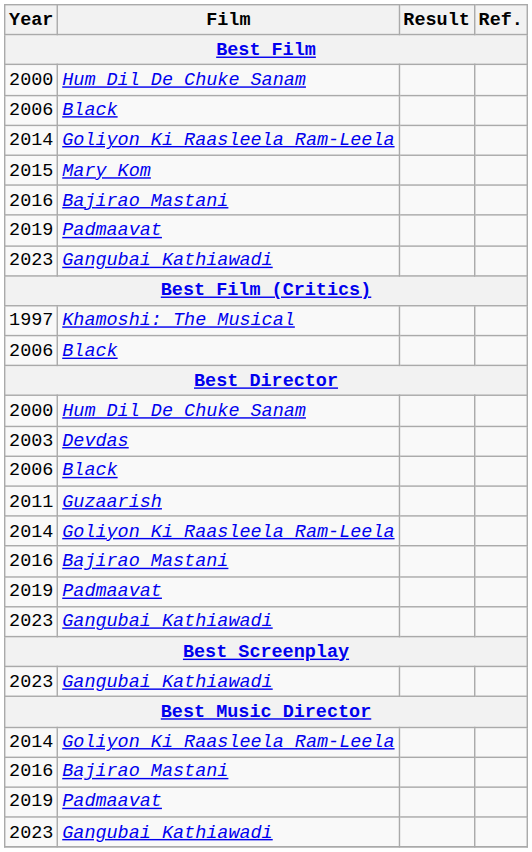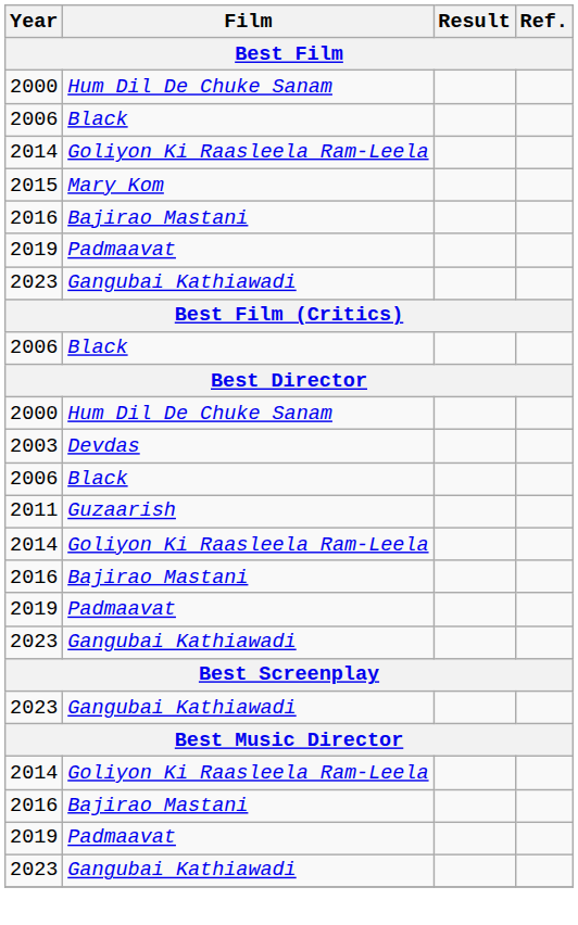 <table class="wikitable plainrowheaders sortable">
 <tr>
 <th>Year</th>
 <th>Film</th>
 <th>Result</th>
 <th>Ref.</th>
 </tr>
 <tr>
 <th colspan="4"><a href='#'>Best Film</a></th>
 </tr>
 <tr>
 <td>2000</td>
 <td><em><a href='#'>Hum Dil De Chuke Sanam</a></em></td>
 <td></td>
 <td></td>
 </tr>
 <tr>
 <td>2006</td>
 <td><em><a href='#'>Black</a></em></td>
 <td></td>
 <td></td>
 </tr>
 <tr>
 <td>2014</td>
 <td><em><a href='#'>Goliyon Ki Raasleela Ram-Leela</a></em></td>
 <td></td>
 <td></td>
 </tr>
 <tr>
 <td>2015</td>
 <td><em><a href='#'>Mary Kom</a></em></td>
 <td></td>
 <td></td>
 </tr>
 <tr>
 <td>2016</td>
 <td><em><a href='#'>Bajirao Mastani</a></em></td>
 <td></td>
 <td></td>
 </tr>
 <tr>
 <td>2019</td>
 <td><em><a href='#'>Padmaavat</a></em></td>
 <td></td>
 <td></td>
 </tr>
 <tr>
 <td>2023</td>
 <td><em><a href='#'>Gangubai Kathiawadi</a></em></td>
 <td></td>
 <td></td>
 </tr>
 <tr>
 <th colspan="4"><a href='#'>Best Film (Critics)</a></th>
-</tr>
-<tr>
-<td>1997</td>
-<td><em><a href='#'>Khamoshi: The Musical</a></em></td>
-<td></td>
-<td></td>
 </tr>
 <tr>
 <td>2006</td>
 <td><em><a href='#'>Black</a></em></td>
 <td></td>
 <td></td>
 </tr>
 <tr>
 <th colspan="4"><a href='#'>Best Director</a></th>
 </tr>
 <tr>
 <td>2000</td>
 <td><em><a href='#'>Hum Dil De Chuke Sanam</a></em></td>
 <td></td>
 <td></td>
 </tr>
 <tr>
 <td>2003</td>
 <td><em><a href='#'>Devdas</a></em></td>
 <td></td>
 <td></td>
 </tr>
 <tr>
 <td>2006</td>
 <td><em><a href='#'>Black</a></em></td>
 <td></td>
 <td></td>
 </tr>
 <tr>
 <td>2011</td>
 <td><em><a href='#'>Guzaarish</a></em></td>
 <td></td>
 <td></td>
 </tr>
 <tr>
 <td>2014</td>
 <td><em><a href='#'>Goliyon Ki Raasleela Ram-Leela</a></em></td>
 <td></td>
 <td></td>
 </tr>
 <tr>
 <td>2016</td>
 <td><em><a href='#'>Bajirao Mastani</a></em></td>
 <td></td>
 <td></td>
 </tr>
 <tr>
 <td>2019</td>
 <td><em><a href='#'>Padmaavat</a></em></td>
 <td></td>
 <td></td>
 </tr>
 <tr>
 <td>2023</td>
 <td><em><a href='#'>Gangubai Kathiawadi</a></em></td>
 <td></td>
 <td></td>
 </tr>
 <tr>
 <th colspan="4"><a href='#'>Best Screenplay</a></th>
 </tr>
 <tr>
 <td>2023</td>
 <td><em><a href='#'>Gangubai Kathiawadi</a></em></td>
 <td></td>
 <td></td>
 </tr>
 <tr>
 <th colspan="4"><a href='#'>Best Music Director</a></th>
 </tr>
 <tr>
 <td>2014</td>
 <td><em><a href='#'>Goliyon Ki Raasleela Ram-Leela</a></em></td>
 <td></td>
 <td></td>
 </tr>
 <tr>
 <td>2016</td>
 <td><em><a href='#'>Bajirao Mastani</a></em></td>
 <td></td>
 <td></td>
 </tr>
 <tr>
 <td>2019</td>
 <td><em><a href='#'>Padmaavat</a></em></td>
 <td></td>
 <td></td>
 </tr>
 <tr>
 <td>2023</td>
 <td><em><a href='#'>Gangubai Kathiawadi</a></em></td>
 <td></td>
 <td></td>
 </tr>
 <tr>
 </tr>
 </table>
